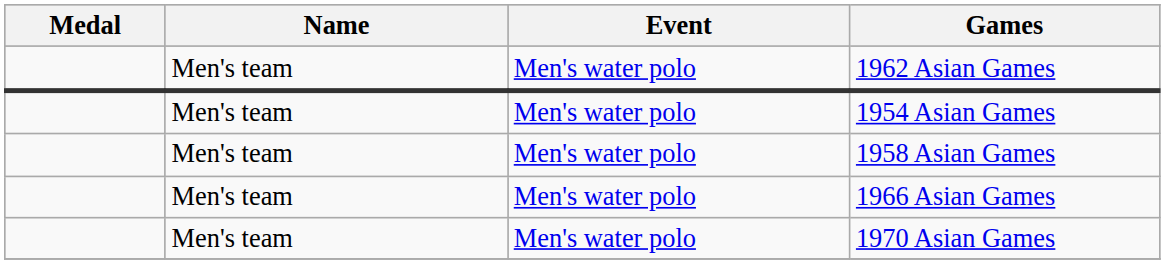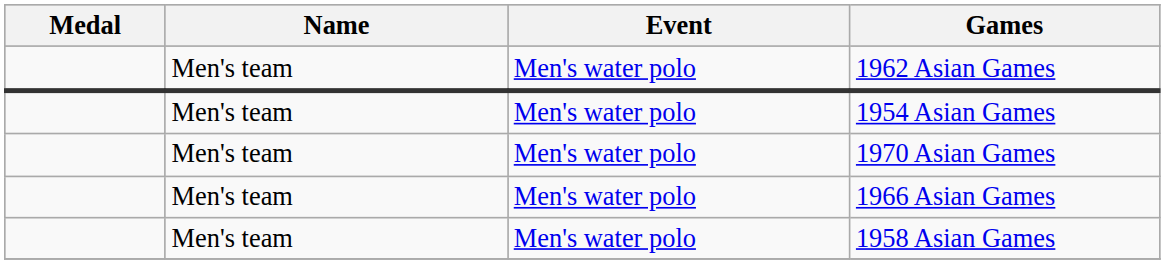 <table class="wikitable sortable" style="font-size:100%">
 <tr>
 <th width="90">Medal</th>
 <th width="200">Name</th>
 <th width="200">Event</th>
 <th width="180">Games</th>
 </tr>
 <tr>
 <td></td>
 <td>Men's team<br></td>
 <td><a href='#'>Men's water polo</a></td>
 <td><a href='#'>1962 Asian Games</a></td>
 </tr>
 <tr style="border-top: 3px solid #333333;">
 <td></td>
 <td>Men's team<br></td>
 <td><a href='#'>Men's water polo</a></td>
 <td><a href='#'>1954 Asian Games</a></td>
 </tr>
 <tr>
 <td></td>
 <td>Men's team<br></td>
 <td><a href='#'>Men's water polo</a></td>
-<td><a href='#'>1958 Asian Games</a></td>
+<td><a href='#'>1970 Asian Games</a></td>
 </tr>
 <tr>
 <td></td>
 <td>Men's team</td>
 <td><a href='#'>Men's water polo</a></td>
 <td><a href='#'>1966 Asian Games</a></td>
 </tr>
 <tr>
 <td></td>
 <td>Men's team<br></td>
 <td><a href='#'>Men's water polo</a></td>
-<td><a href='#'>1970 Asian Games</a></td>
+<td><a href='#'>1958 Asian Games</a></td>
 </tr>
 <tr>
 </tr>
 </table>
